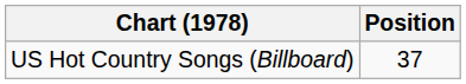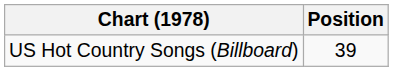 <table class="wikitable">
 <tr>
 <th>Chart (1978)</th>
 <th>Position</th>
 </tr>
 <tr>
 <td>US Hot Country Songs (<em>Billboard</em>)</td>
-<td align="center">37</td>
+<td align="center">39</td>
 </tr>
 </table>
